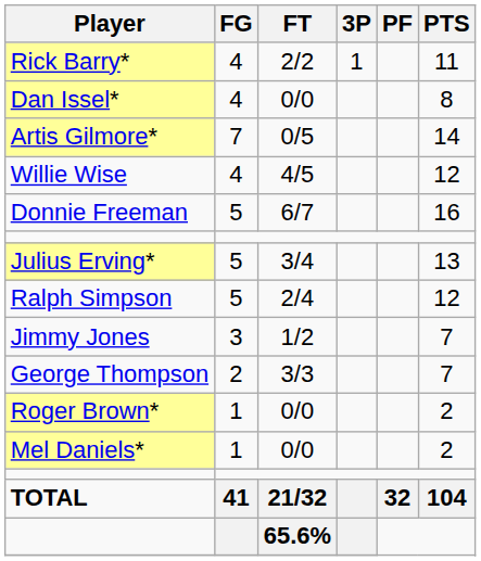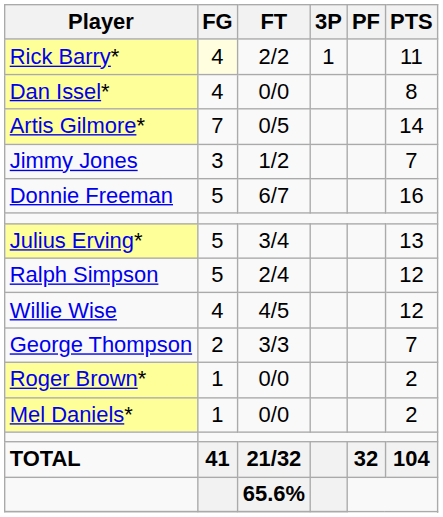 <table class="wikitable sortable">
 <tr>
 <th>Player</th>
 <th>FG</th>
 <th>FT</th>
 <th>3P</th>
 <th>PF</th>
 <th>PTS</th>
 </tr>
 <tr>
 <td bgcolor="#FFFF99"><a href='#'>Rick Barry</a>*</td>
-<td align="center">4</td>
+<td align="center" style="background: lightyellow;">4</td>
 <td align="center">2/2</td>
 <td align="center">1</td>
 <td align="center"></td>
 <td align="center">11</td>
 </tr>
 <tr>
 <td bgcolor="#FFFF99"><a href='#'>Dan Issel</a>*</td>
 <td align="center">4</td>
 <td align="center">0/0</td>
 <td align="center"></td>
 <td align="center"></td>
 <td align="center">8</td>
 </tr>
 <tr>
 <td bgcolor="#FFFF99"><a href='#'>Artis Gilmore</a>*</td>
 <td align="center">7</td>
 <td align="center">0/5</td>
 <td align="center"></td>
 <td align="center"></td>
 <td align="center">14</td>
 </tr>
 <tr>
-<td><a href='#'>Willie Wise</a></td>
-<td align="center">4</td>
-<td align="center">4/5</td>
+<td><a href='#'>Jimmy Jones</a></td>
+<td align="center">3</td>
+<td align="center">1/2</td>
 <td align="center"></td>
 <td align="center"></td>
-<td align="center">12</td>
+<td align="center">7</td>
 </tr>
 <tr>
 <td><a href='#'>Donnie Freeman</a></td>
 <td align="center">5</td>
 <td align="center">6/7</td>
 <td align="center"></td>
 <td align="center"></td>
 <td align="center">16</td>
 </tr>
 <tr>
 <td></td>
 </tr>
 <tr>
 <td bgcolor="#FFFF99"><a href='#'>Julius Erving</a>*</td>
 <td align="center">5</td>
 <td align="center">3/4</td>
 <td align="center"></td>
 <td align="center"></td>
 <td align="center">13</td>
 </tr>
 <tr>
 <td><a href='#'>Ralph Simpson</a></td>
 <td align="center">5</td>
 <td align="center">2/4</td>
 <td align="center"></td>
 <td align="center"></td>
 <td align="center">12</td>
 </tr>
 <tr>
-<td><a href='#'>Jimmy Jones</a></td>
-<td align="center">3</td>
-<td align="center">1/2</td>
+<td><a href='#'>Willie Wise</a></td>
+<td align="center">4</td>
+<td align="center">4/5</td>
 <td align="center"></td>
 <td align="center"></td>
-<td align="center">7</td>
+<td align="center">12</td>
 </tr>
 <tr>
 <td><a href='#'>George Thompson</a></td>
 <td align="center">2</td>
 <td align="center">3/3</td>
 <td align="center"></td>
 <td align="center"></td>
 <td align="center">7</td>
 </tr>
 <tr>
 <td bgcolor="#FFFF99"><a href='#'>Roger Brown</a>*</td>
 <td align="center">1</td>
 <td align="center">0/0</td>
 <td align="center"></td>
 <td align="center"></td>
 <td align="center">2</td>
 </tr>
 <tr>
 <td bgcolor="#FFFF99"><a href='#'>Mel Daniels</a>*</td>
 <td align="center">1</td>
 <td align="center">0/0</td>
 <td align="center"></td>
 <td align="center"></td>
 <td align="center">2</td>
 </tr>
 <tr>
 <td></td>
 </tr>
 <tr>
 <td><strong>TOTAL</strong></td>
 <th align="center">41</th>
 <th align="center">21/32</th>
 <th align="center"></th>
 <th align="center">32</th>
 <th align="center">104</th>
 </tr>
 <tr>
 <td></td>
 <th align="center"></th>
 <th align="center">65.6%</th>
 <th align="center"></th>
 </tr>
 <tr>
 </tr>
 </table>
